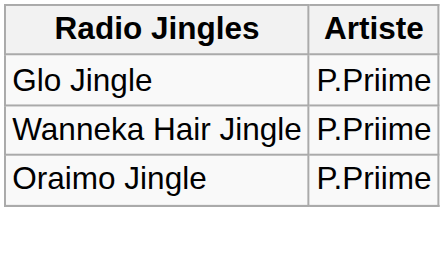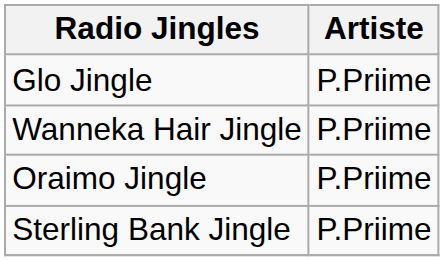 <table class="wikitable">
 <tr>
 <th>Radio Jingles</th>
 <th>Artiste</th>
 </tr>
 <tr>
 <td>Glo Jingle</td>
 <td>P.Priime</td>
 </tr>
 <tr>
 <td>Wanneka Hair Jingle</td>
 <td>P.Priime</td>
 </tr>
 <tr>
 <td>Oraimo Jingle</td>
 <td>P.Priime</td>
 </tr>
 <tr>
+<td>Sterling Bank Jingle</td>
+<td>P.Priime</td>
+</tr>
+<tr>
 </tr>
 </table>
